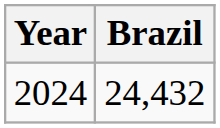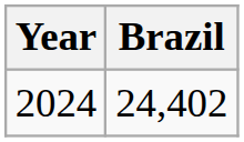 <table class=wikitable style="text-align: right;">
 <tr>
 <th>Year</th>
 <th>Brazil</th>
 </tr>
 <tr>
 <td>2024</td>
-<td>24,432</td>
+<td>24,402</td>
 </tr>
 </table>
